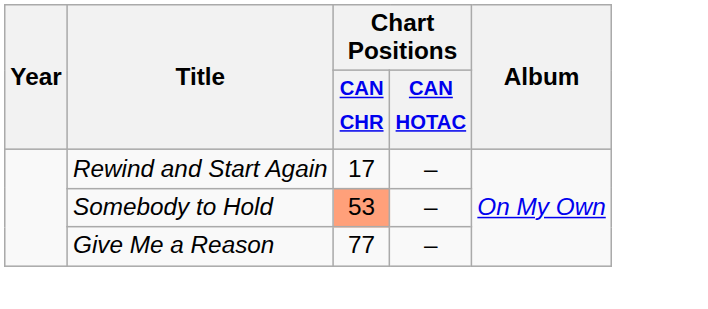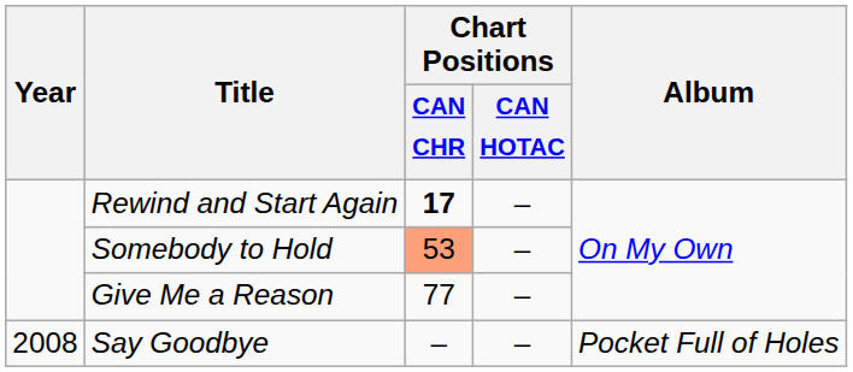 <table class="wikitable">
 <tr>
 <th rowspan="2">Year</th>
 <th rowspan="2">Title</th>
 <th colspan="2">Chart Positions</th>
 <th rowspan="2">Album</th>
 </tr>
 <tr>
 <th style="width:30px;"><sup><a href='#'>CAN<br>CHR</a></sup></th>
 <th style="width:30px;"><sup><a href='#'>CAN<br>HOTAC</a></sup></th>
 </tr>
 <tr>
 <td rowspan="3"></td>
 <td><em>Rewind and Start Again</em></td>
-<td style="text-align:center;">17</td>
+<td style="text-align:center;"><strong>17</strong></td>
 <td style="text-align:center;">–</td>
 <td rowspan="3"><em><a href='#'>On My Own</a></em></td>
 </tr>
 <tr>
 <td><em>Somebody to Hold</em></td>
 <td style="background: lightsalmon; text-align:center;">53</td>
 <td style="text-align:center;">–</td>
 </tr>
 <tr>
 <td><em>Give Me a Reason</em></td>
 <td style="text-align:center;">77</td>
 <td style="text-align:center;">–</td>
 </tr>
+<tr>
+<td>2008</td>
+<td><em>Say Goodbye</em></td>
+<td style="text-align:center;">–</td>
+<td style="text-align:center;">–</td>
+<td><em>Pocket Full of Holes</em></td>
+</tr>
 </table>
